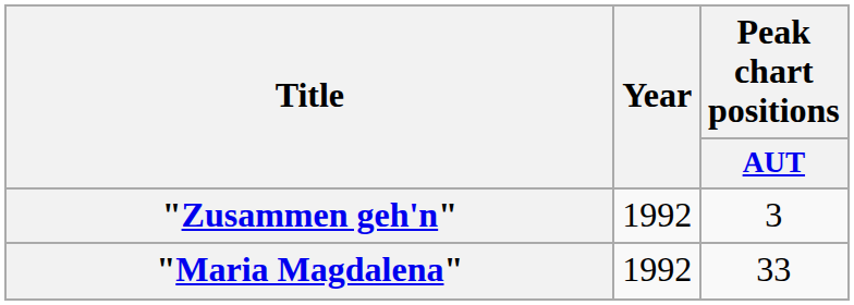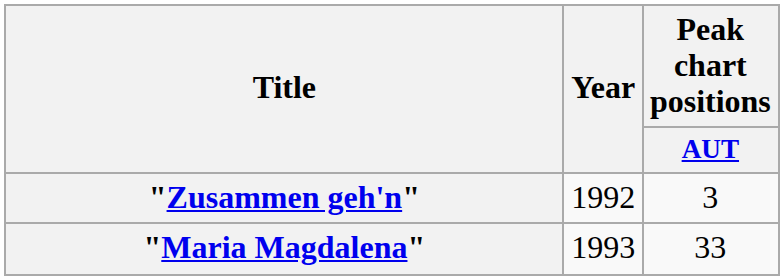 <table class="wikitable plainrowheaders" style="text-align:center;">
 <tr>
 <th scope="col" rowspan="2" style="width:17em;">Title</th>
 <th scope="col" rowspan="2" style="width:1em;">Year</th>
 <th scope="col" colspan="1">Peak chart positions</th>
 </tr>
 <tr>
 <th scope="col" style="width:3em;font-size:85%;"><a href='#'>AUT</a><br></th>
 </tr>
 <tr>
 <th scope="row">"<a href='#'>Zusammen geh'n</a>"</th>
 <td>1992</td>
 <td>3</td>
 </tr>
 <tr>
 <th scope="row">"<a href='#'>Maria Magdalena</a>"</th>
-<td>1992</td>
+<td>1993</td>
 <td>33</td>
 </tr>
 </table>
